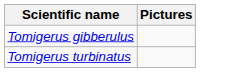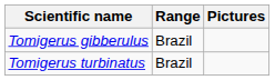 <table class="wikitable sortable">
 <tr>
 <th>Scientific name</th>
+<th>Range</th>
 <th>Pictures</th>
 </tr>
 <tr>
 <td><em><a href='#'>Tomigerus gibberulus</a></em></td>
+<td>Brazil</td>
 <td></td>
 </tr>
 <tr>
 <td><em><a href='#'>Tomigerus turbinatus</a></em></td>
+<td>Brazil</td>
 <td></td>
 </tr>
 </table>
